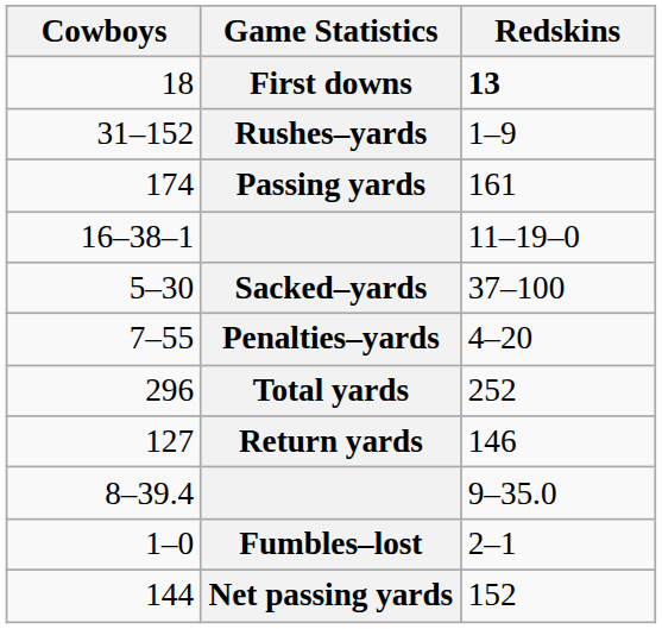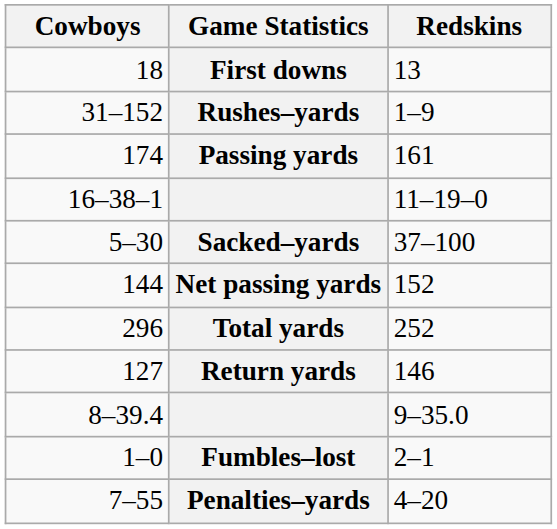 <table class="wikitable" style="margin: 1em auto 1em auto">
 <tr>
 <th style="width:30%;">Cowboys</th>
 <th style="width:40%;">Game Statistics</th>
 <th style="width:30%;">Redskins</th>
 </tr>
 <tr>
 <td style="text-align:right;">18</td>
 <th>First downs</th>
-<td><strong>13</strong></td>
+<td>13</td>
 </tr>
 <tr>
 <td style="text-align:right;">31–152</td>
 <th>Rushes–yards</th>
 <td>1–9</td>
 </tr>
 <tr>
 <td style="text-align:right;">174</td>
 <th>Passing yards</th>
 <td>161</td>
 </tr>
 <tr>
 <td style="text-align:right;">16–38–1</td>
 <th></th>
 <td>11–19–0</td>
 </tr>
 <tr>
 <td style="text-align:right;">5–30</td>
 <th>Sacked–yards</th>
 <td>37–100</td>
 </tr>
 <tr>
-<td style="text-align:right;">7–55</td>
-<th>Penalties–yards</th>
-<td>4–20</td>
+<td style="text-align:right;">144</td>
+<th>Net passing yards</th>
+<td>152</td>
 </tr>
 <tr>
 <td style="text-align:right;">296</td>
 <th>Total yards</th>
 <td>252</td>
 </tr>
 <tr>
 <td style="text-align:right;">127</td>
 <th>Return yards</th>
 <td>146</td>
 </tr>
 <tr>
 <td style="text-align:right;">8–39.4</td>
 <th></th>
 <td>9–35.0</td>
 </tr>
 <tr>
 <td style="text-align:right;">1–0</td>
 <th>Fumbles–lost</th>
 <td>2–1</td>
 </tr>
 <tr>
-<td style="text-align:right;">144</td>
-<th>Net passing yards</th>
-<td>152</td>
+<td style="text-align:right;">7–55</td>
+<th>Penalties–yards</th>
+<td>4–20</td>
 </tr>
 </table>
